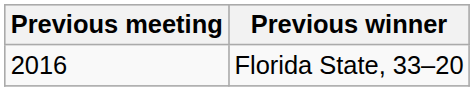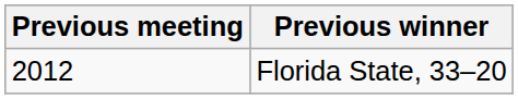 <table class="wikitable">
 <tr>
 <th>Previous meeting</th>
 <th>Previous winner</th>
 </tr>
 <tr>
-<td>2016</td>
+<td>2012</td>
 <td>Florida State, 33–20</td>
 </tr>
 </table>
